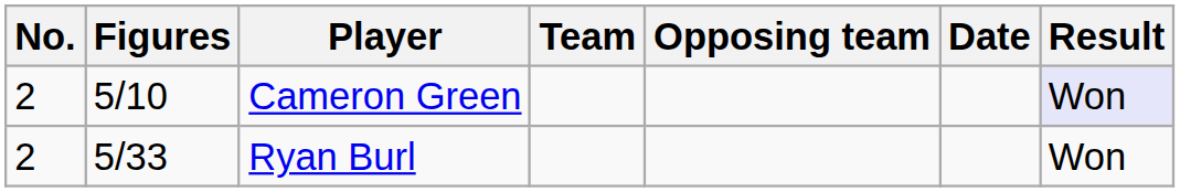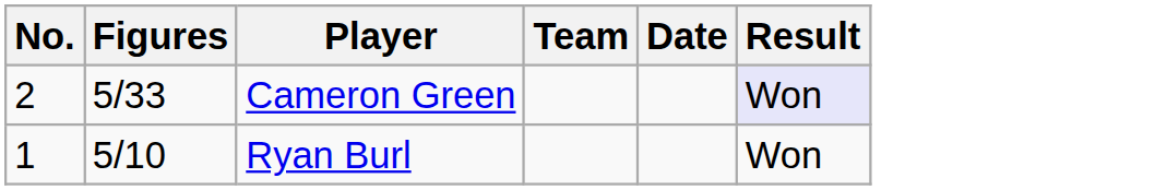 <table class="wikitable sortable" style="font-size:95%">
 <tr>
 <th>No.</th>
 <th>Figures</th>
 <th>Player</th>
 <th>Team</th>
-<th>Opposing team</th>
 <th>Date</th>
 <th>Result</th>
 </tr>
 <tr>
 <td>2</td>
-<td>5/10</td>
+<td>5/33</td>
 <td><a href='#'>Cameron Green</a></td>
-<td></td>
 <td></td>
 <td></td>
 <td style="background: lavender;">Won</td>
 </tr>
 <tr>
-<td>2</td>
-<td>5/33</td>
+<td>1</td>
+<td>5/10</td>
 <td><a href='#'>Ryan Burl</a></td>
-<td></td>
 <td></td>
 <td></td>
 <td>Won</td>
 </tr>
 </table>
